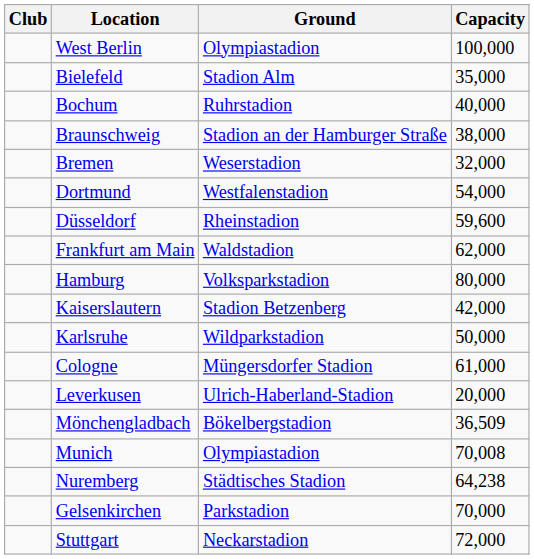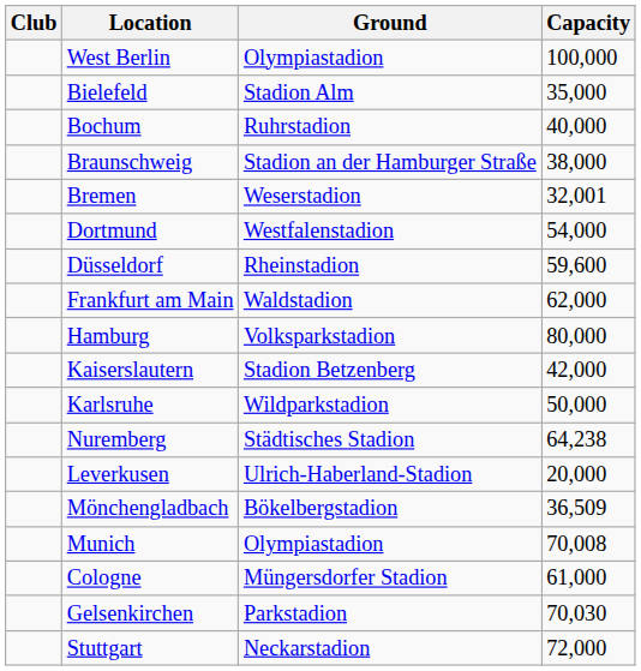 <table class="wikitable sortable">
 <tr>
 <th>Club</th>
 <th>Location</th>
 <th>Ground</th>
 <th>Capacity</th>
 </tr>
 <tr>
 <td></td>
 <td><a href='#'>West Berlin</a></td>
 <td><a href='#'>Olympiastadion</a></td>
 <td>100,000</td>
 </tr>
 <tr>
 <td></td>
 <td><a href='#'>Bielefeld</a></td>
 <td><a href='#'>Stadion Alm</a></td>
 <td>35,000</td>
 </tr>
 <tr>
 <td></td>
 <td><a href='#'>Bochum</a></td>
 <td><a href='#'>Ruhrstadion</a></td>
 <td>40,000</td>
 </tr>
 <tr>
 <td></td>
 <td><a href='#'>Braunschweig</a></td>
 <td><a href='#'>Stadion an der Hamburger Straße</a></td>
 <td>38,000</td>
 </tr>
 <tr>
 <td></td>
 <td><a href='#'>Bremen</a></td>
 <td><a href='#'>Weserstadion</a></td>
-<td>32,000</td>
+<td>32,001</td>
 </tr>
 <tr>
 <td></td>
 <td><a href='#'>Dortmund</a></td>
 <td><a href='#'>Westfalenstadion</a></td>
 <td>54,000</td>
 </tr>
 <tr>
 <td></td>
 <td><a href='#'>Düsseldorf</a></td>
 <td><a href='#'>Rheinstadion</a></td>
 <td>59,600</td>
 </tr>
 <tr>
 <td></td>
 <td><a href='#'>Frankfurt am Main</a></td>
 <td><a href='#'>Waldstadion</a></td>
 <td>62,000</td>
 </tr>
 <tr>
 <td></td>
 <td><a href='#'>Hamburg</a></td>
 <td><a href='#'>Volksparkstadion</a></td>
 <td>80,000</td>
 </tr>
 <tr>
 <td></td>
 <td><a href='#'>Kaiserslautern</a></td>
 <td><a href='#'>Stadion Betzenberg</a></td>
 <td>42,000</td>
 </tr>
 <tr>
 <td></td>
 <td><a href='#'>Karlsruhe</a></td>
 <td><a href='#'>Wildparkstadion</a></td>
 <td>50,000</td>
 </tr>
 <tr>
 <td></td>
-<td><a href='#'>Cologne</a></td>
-<td><a href='#'>Müngersdorfer Stadion</a></td>
-<td>61,000</td>
+<td><a href='#'>Nuremberg</a></td>
+<td><a href='#'>Städtisches Stadion</a></td>
+<td>64,238</td>
 </tr>
 <tr>
 <td></td>
 <td><a href='#'>Leverkusen</a></td>
 <td><a href='#'>Ulrich-Haberland-Stadion</a></td>
 <td>20,000</td>
 </tr>
 <tr>
 <td></td>
 <td><a href='#'>Mönchengladbach</a></td>
 <td><a href='#'>Bökelbergstadion</a></td>
 <td>36,509</td>
 </tr>
 <tr>
 <td></td>
 <td><a href='#'>Munich</a></td>
 <td><a href='#'>Olympiastadion</a></td>
 <td>70,008</td>
 </tr>
 <tr>
 <td></td>
-<td><a href='#'>Nuremberg</a></td>
-<td><a href='#'>Städtisches Stadion</a></td>
-<td>64,238</td>
+<td><a href='#'>Cologne</a></td>
+<td><a href='#'>Müngersdorfer Stadion</a></td>
+<td>61,000</td>
 </tr>
 <tr>
 <td></td>
 <td><a href='#'>Gelsenkirchen</a></td>
 <td><a href='#'>Parkstadion</a></td>
-<td>70,000</td>
+<td>70,030</td>
 </tr>
 <tr>
 <td></td>
 <td><a href='#'>Stuttgart</a></td>
 <td><a href='#'>Neckarstadion</a></td>
 <td>72,000</td>
 </tr>
 </table>
